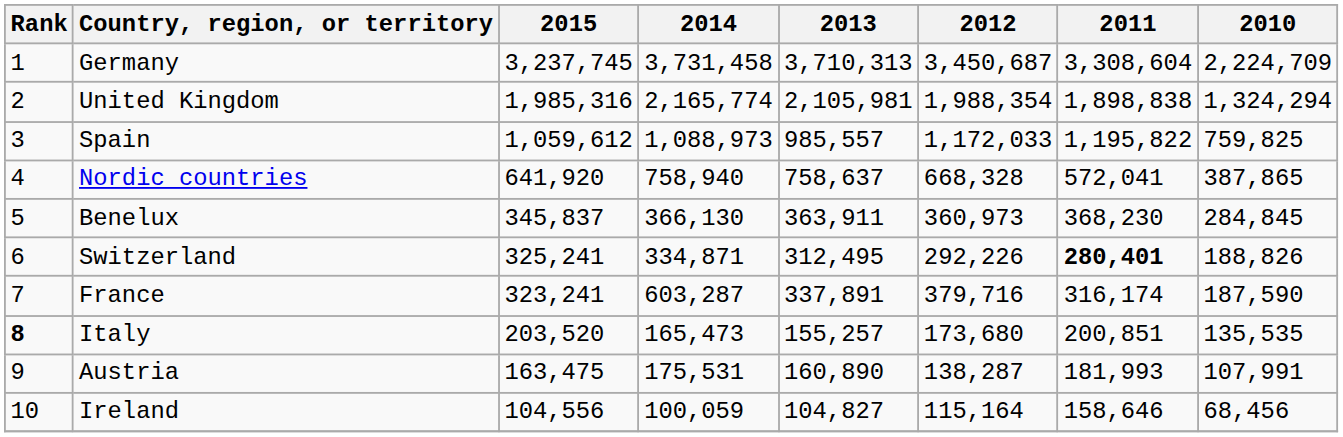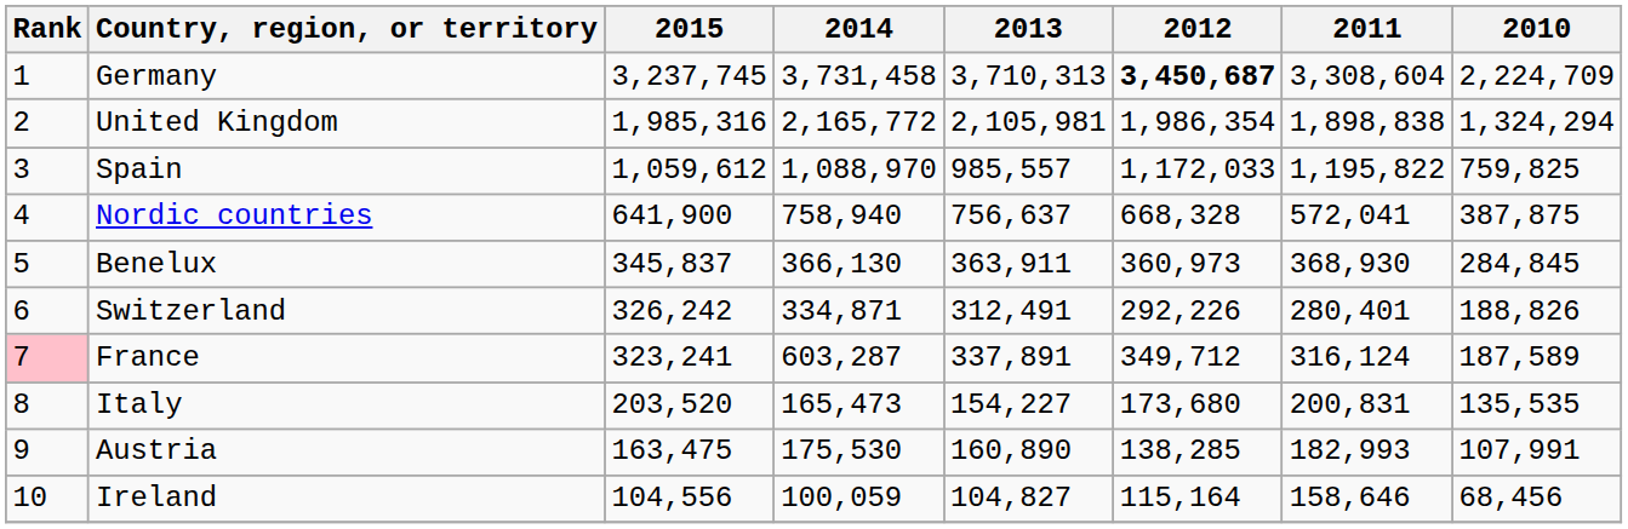 <table class="wikitable sortable">
 <tr>
 <th>Rank</th>
 <th>Country, region,   or territory</th>
 <th>2015</th>
 <th>2014</th>
 <th>2013</th>
 <th>2012</th>
 <th>2011</th>
 <th>2010</th>
 </tr>
 <tr>
 <td>1</td>
 <td>Germany</td>
 <td>3,237,745</td>
 <td>3,731,458</td>
 <td>3,710,313</td>
-<td>3,450,687</td>
+<td><strong>3,450,687</strong></td>
 <td>3,308,604</td>
 <td>2,224,709</td>
 </tr>
 <tr>
 <td>2</td>
 <td>United Kingdom</td>
 <td>1,985,316</td>
-<td>2,165,774</td>
+<td>2,165,772</td>
 <td>2,105,981</td>
-<td>1,988,354</td>
+<td>1,986,354</td>
 <td>1,898,838</td>
 <td>1,324,294</td>
 </tr>
 <tr>
 <td>3</td>
 <td>Spain</td>
 <td>1,059,612</td>
-<td>1,088,973</td>
+<td>1,088,970</td>
 <td>985,557</td>
 <td>1,172,033</td>
 <td>1,195,822</td>
 <td>759,825</td>
 </tr>
 <tr>
 <td>4</td>
 <td><a href='#'>Nordic countries</a></td>
-<td>641,920</td>
+<td>641,900</td>
 <td>758,940</td>
-<td>758,637</td>
+<td>756,637</td>
 <td>668,328</td>
 <td>572,041</td>
-<td>387,865</td>
+<td>387,875</td>
 </tr>
 <tr>
 <td>5</td>
 <td>Benelux</td>
 <td>345,837</td>
 <td>366,130</td>
 <td>363,911</td>
 <td>360,973</td>
-<td>368,230</td>
+<td>368,930</td>
 <td>284,845</td>
 </tr>
 <tr>
 <td>6</td>
 <td>Switzerland</td>
-<td>325,241</td>
+<td>326,242</td>
 <td>334,871</td>
-<td>312,495</td>
+<td>312,491</td>
 <td>292,226</td>
-<td><strong>280,401</strong></td>
+<td>280,401</td>
 <td>188,826</td>
 </tr>
 <tr>
-<td>7</td>
+<td style="background: pink;">7</td>
 <td>France</td>
 <td>323,241</td>
 <td>603,287</td>
 <td>337,891</td>
-<td>379,716</td>
-<td>316,174</td>
-<td>187,590</td>
+<td>349,712</td>
+<td>316,124</td>
+<td>187,589</td>
 </tr>
 <tr>
-<td><strong>8</strong></td>
+<td>8</td>
 <td>Italy</td>
 <td>203,520</td>
 <td>165,473</td>
-<td>155,257</td>
+<td>154,227</td>
 <td>173,680</td>
-<td>200,851</td>
+<td>200,831</td>
 <td>135,535</td>
 </tr>
 <tr>
 <td>9</td>
 <td>Austria</td>
 <td>163,475</td>
-<td>175,531</td>
+<td>175,530</td>
 <td>160,890</td>
-<td>138,287</td>
-<td>181,993</td>
+<td>138,285</td>
+<td>182,993</td>
 <td>107,991</td>
 </tr>
 <tr>
 <td>10</td>
 <td>Ireland</td>
 <td>104,556</td>
 <td>100,059</td>
 <td>104,827</td>
 <td>115,164</td>
 <td>158,646</td>
 <td>68,456</td>
 </tr>
 <tr>
 </tr>
 </table>
